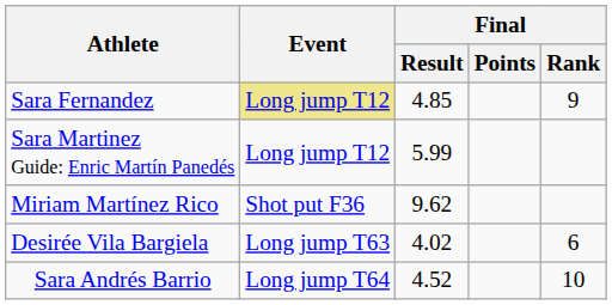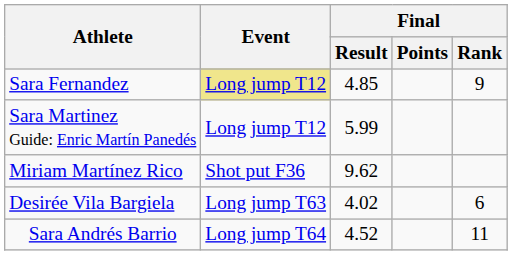 <table class=wikitable style="font-size:90%">
 <tr>
 <th rowspan="2">Athlete</th>
 <th rowspan="2">Event</th>
 <th colspan="3">Final</th>
 </tr>
 <tr>
 <th>Result</th>
 <th>Points</th>
 <th>Rank</th>
 </tr>
 <tr align=center>
 <td align=left><a href='#'>Sara Fernandez</a></td>
 <td align=left style="background: khaki;"><a href='#'>Long jump T12</a></td>
 <td>4.85</td>
 <td></td>
 <td>9</td>
 </tr>
 <tr align=center>
 <td align=left><a href='#'>Sara Martinez</a><br><small>Guide: <a href='#'>Enric Martín Panedés</a></small></td>
 <td align=left><a href='#'>Long jump T12</a></td>
 <td>5.99</td>
 <td></td>
 <td></td>
 </tr>
 <tr align=center>
 <td align=left><a href='#'>Miriam Martínez Rico</a></td>
 <td align=left><a href='#'>Shot put F36</a></td>
 <td>9.62</td>
 <td></td>
 <td></td>
 </tr>
 <tr align=center>
 <td align=left><a href='#'>Desirée Vila Bargiela</a></td>
 <td align=left><a href='#'>Long jump T63</a></td>
 <td>4.02</td>
 <td></td>
 <td>6</td>
 </tr>
 <tr align=center>
 <td><a href='#'>Sara Andrés Barrio</a></td>
 <td><a href='#'>Long jump T64</a></td>
 <td>4.52</td>
 <td></td>
-<td>10</td>
+<td>11</td>
 </tr>
 </table>
